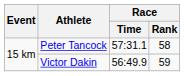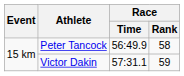 <table class="wikitable" border="1" style="font-size:90%">
 <tr>
 <th rowspan=2>Event</th>
 <th rowspan=2>Athlete</th>
 <th colspan=2>Race</th>
 </tr>
 <tr>
 <th>Time</th>
 <th>Rank</th>
 </tr>
 <tr>
 <td rowspan=2>15 km</td>
 <td><a href='#'>Peter Tancock</a></td>
-<td align=center>57:31.1</td>
+<td align=center>56:49.9</td>
 <td align=center>58</td>
 </tr>
 <tr>
 <td><a href='#'>Victor Dakin</a></td>
-<td align=center>56:49.9</td>
+<td align=center>57:31.1</td>
 <td align=center>59</td>
 </tr>
 </table>
